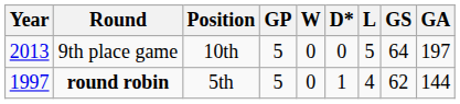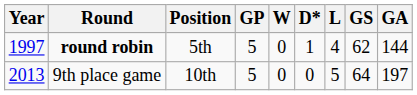 <table class="wikitable" style="text-align: center;">
 <tr>
 <th>Year</th>
 <th>Round</th>
 <th>Position</th>
 <th>GP</th>
 <th>W</th>
 <th>D*</th>
 <th>L</th>
 <th>GS</th>
 <th>GA</th>
 </tr>
 <tr>
+<td> <a href='#'>1997</a></td>
+<td><strong>round robin</strong></td>
+<td>5th</td>
+<td>5</td>
+<td>0</td>
+<td>1</td>
+<td>4</td>
+<td>62</td>
+<td>144</td>
+</tr>
+<tr>
 <td> <a href='#'>2013</a></td>
 <td>9th place game</td>
 <td>10th</td>
 <td>5</td>
 <td>0</td>
 <td>0</td>
 <td>5</td>
 <td>64</td>
 <td>197</td>
 </tr>
-<tr>
-<td> <a href='#'>1997</a></td>
-<td><strong>round robin</strong></td>
-<td>5th</td>
-<td>5</td>
-<td>0</td>
-<td>1</td>
-<td>4</td>
-<td>62</td>
-<td>144</td>
-</tr>
 </table>
